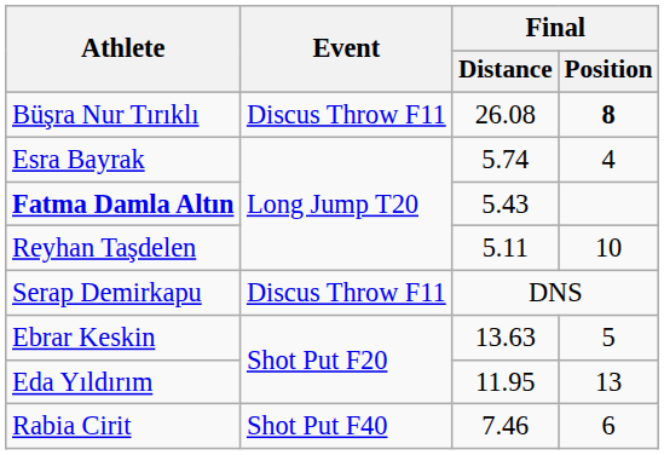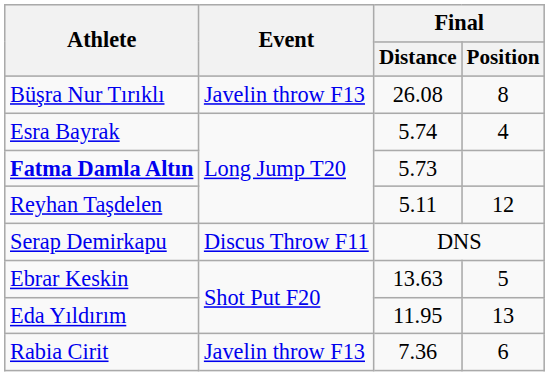 <table class=wikitable style="font-size:90%">
 <tr>
 <th rowspan="2">Athlete</th>
 <th rowspan="2">Event</th>
 <th colspan="2">Final</th>
 </tr>
 <tr style="font-size:95%">
 <th>Distance</th>
 <th>Position</th>
 </tr>
 <tr align=center>
 <td align=left><a href='#'>Büşra Nur Tırıklı</a></td>
-<td align=left><a href='#'>Discus Throw F11</a></td>
+<td align=left><a href='#'>Javelin throw F13</a></td>
 <td>26.08</td>
-<td><strong>8</strong></td>
+<td>8</td>
 </tr>
 <tr align=center>
 <td align=left><a href='#'>Esra Bayrak</a></td>
 <td align=left rowspan=3><a href='#'>Long Jump T20</a></td>
 <td>5.74</td>
 <td>4</td>
 </tr>
 <tr align=center>
 <td align=left><strong><a href='#'>Fatma Damla Altın</a></strong></td>
-<td>5.43</td>
+<td>5.73</td>
 <td></td>
 </tr>
 <tr align=center>
 <td align=left><a href='#'>Reyhan Taşdelen</a></td>
 <td>5.11</td>
-<td>10</td>
+<td>12</td>
 </tr>
 <tr align=center>
 <td align=left><a href='#'>Serap Demirkapu</a></td>
 <td align=left><a href='#'>Discus Throw F11</a></td>
 <td colspan="2">DNS</td>
 </tr>
 <tr align=center>
 <td align=left><a href='#'>Ebrar Keskin</a></td>
 <td align=left rowspan=2><a href='#'>Shot Put F20</a></td>
 <td>13.63</td>
 <td>5</td>
 </tr>
 <tr align=center>
 <td align=left><a href='#'>Eda Yıldırım</a></td>
 <td>11.95</td>
 <td>13</td>
 </tr>
 <tr align=center>
 <td align=left><a href='#'>Rabia Cirit</a></td>
-<td align=left><a href='#'>Shot Put F40</a></td>
-<td>7.46</td>
+<td align=left><a href='#'>Javelin throw F13</a></td>
+<td>7.36</td>
 <td>6</td>
 </tr>
 </table>
